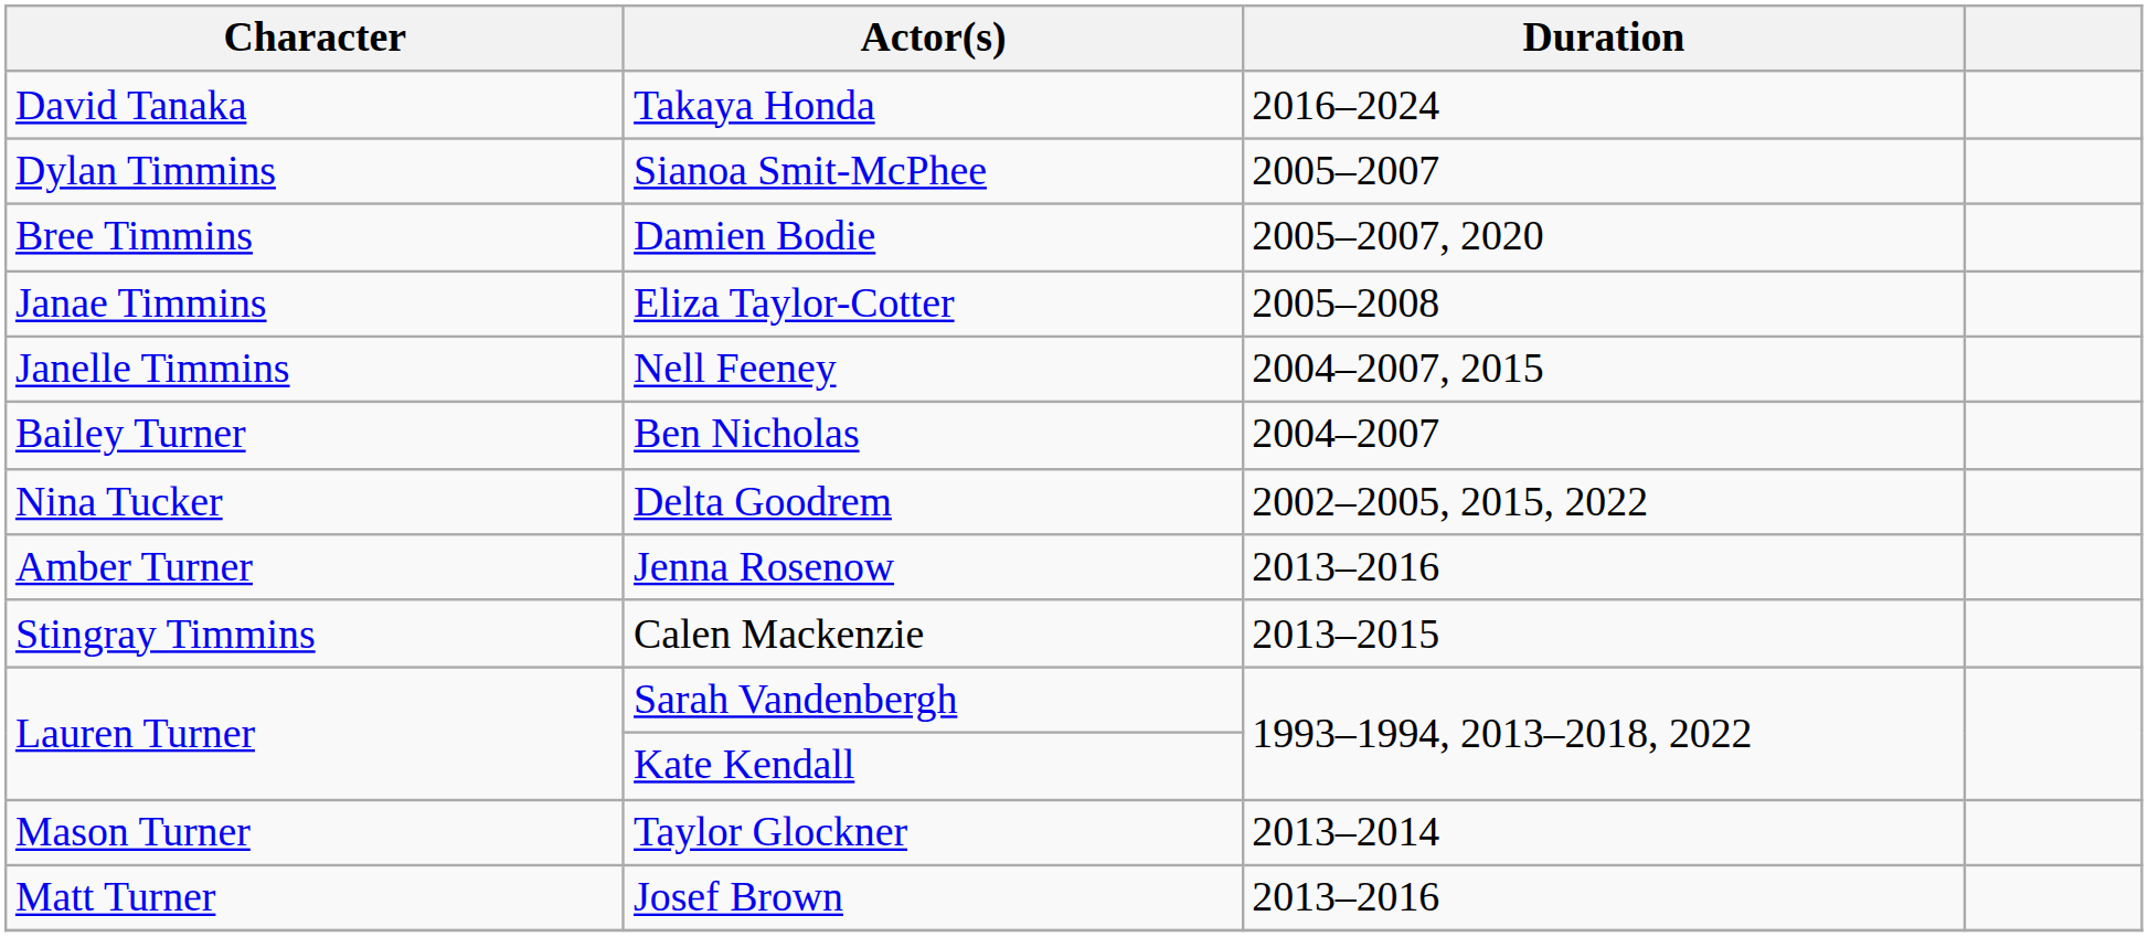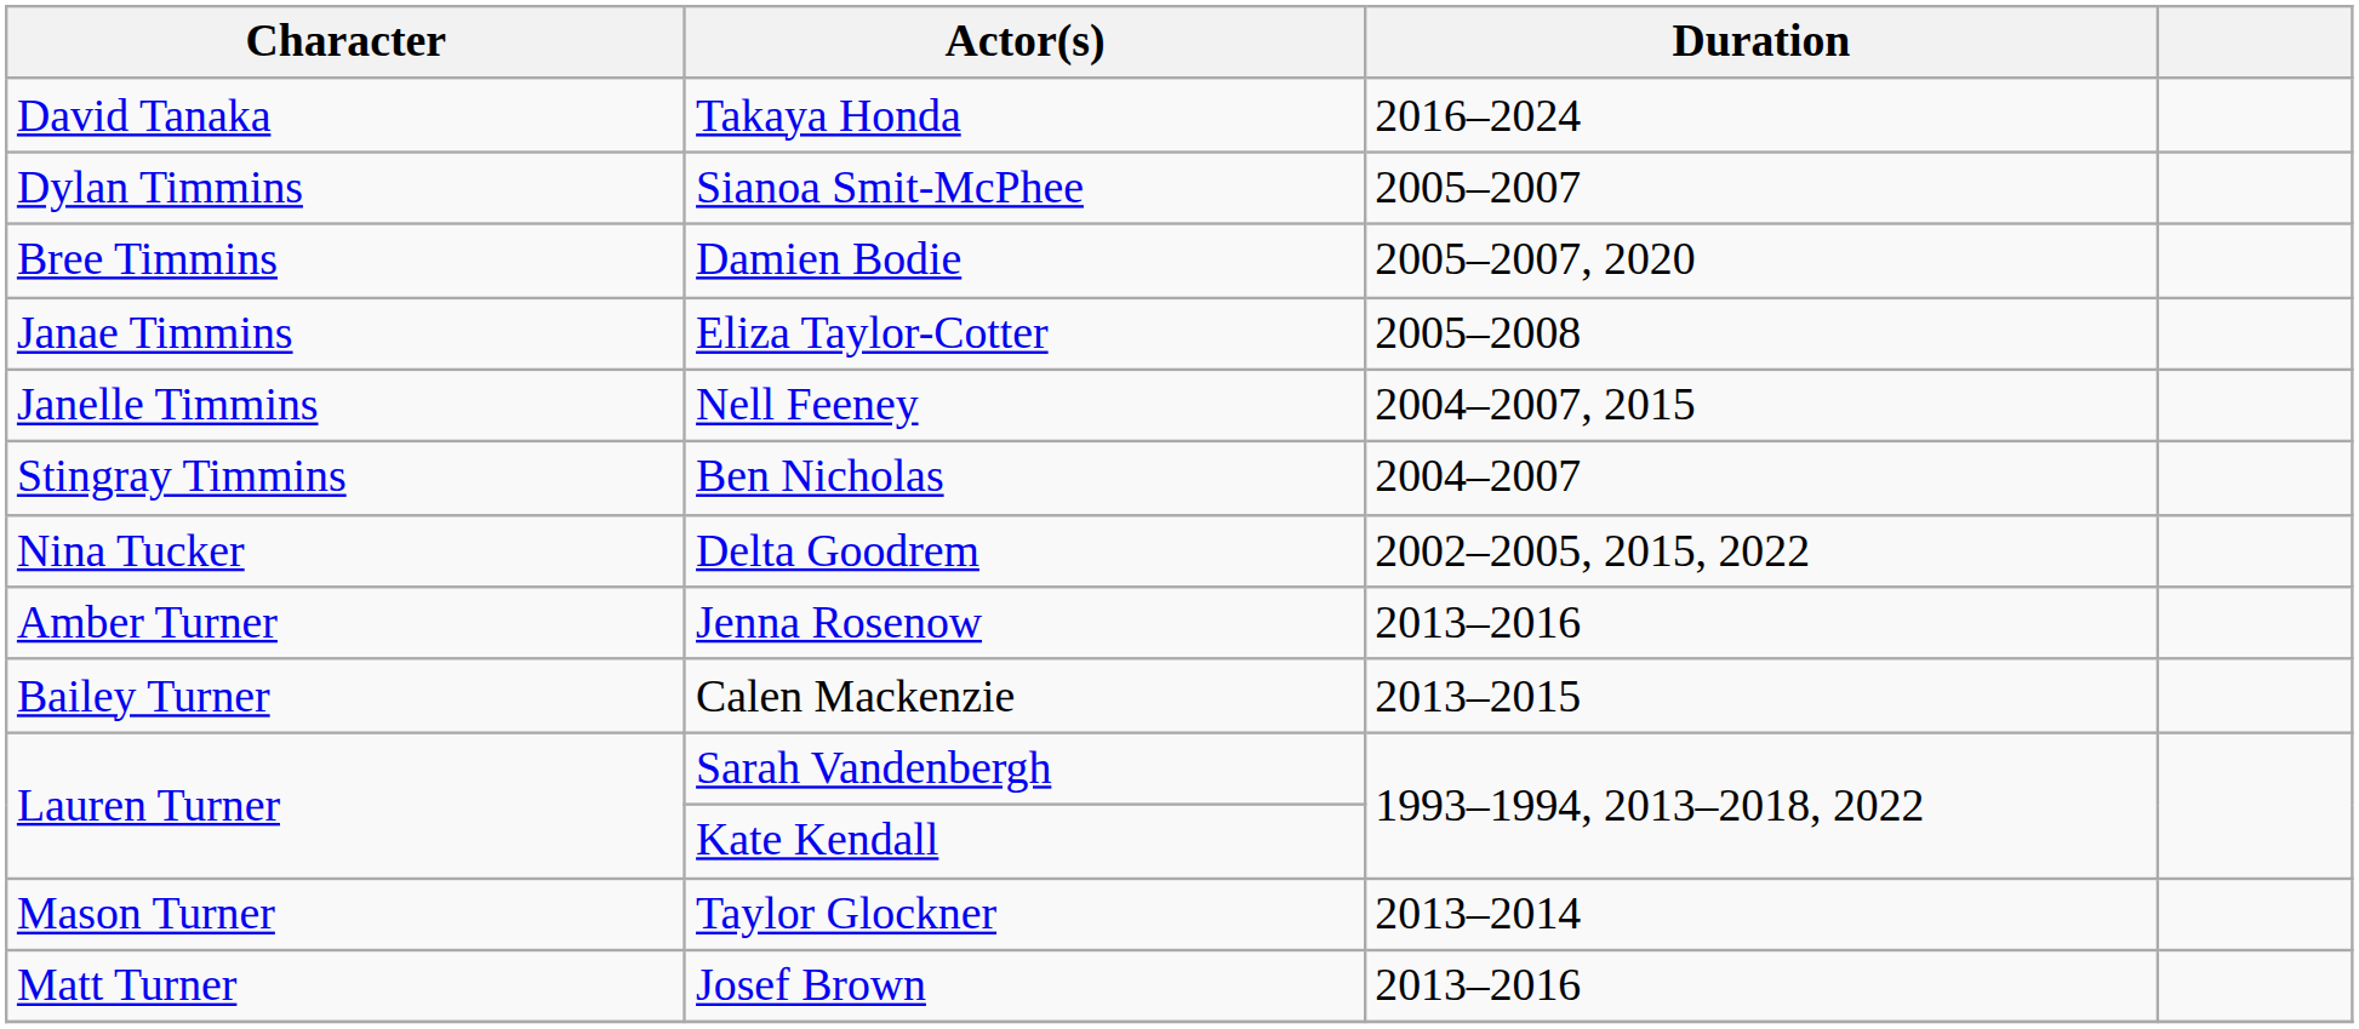 <table class="wikitable">
 <tr>
 <th scope="col" width="230">Character</th>
 <th scope="col" width="230">Actor(s)</th>
 <th scope="col" width="270">Duration</th>
 <th scope="col" width="60"></th>
 </tr>
 <tr>
 <td><a href='#'>David Tanaka</a></td>
 <td><a href='#'>Takaya Honda</a></td>
 <td>2016–2024</td>
 <td></td>
 </tr>
 <tr>
 <td><a href='#'>Dylan Timmins</a></td>
 <td><a href='#'>Sianoa Smit-McPhee</a></td>
 <td>2005–2007</td>
 <td></td>
 </tr>
 <tr>
 <td><a href='#'>Bree Timmins</a></td>
 <td><a href='#'>Damien Bodie</a></td>
 <td>2005–2007, 2020</td>
 <td></td>
 </tr>
 <tr>
 <td><a href='#'>Janae Timmins</a></td>
 <td><a href='#'>Eliza Taylor-Cotter</a></td>
 <td>2005–2008</td>
 <td></td>
 </tr>
 <tr>
 <td><a href='#'>Janelle Timmins</a></td>
 <td><a href='#'>Nell Feeney</a></td>
 <td>2004–2007, 2015</td>
 <td></td>
 </tr>
 <tr>
-<td><a href='#'>Bailey Turner</a></td>
+<td><a href='#'>Stingray Timmins</a></td>
 <td><a href='#'>Ben Nicholas</a></td>
 <td>2004–2007</td>
 <td></td>
 </tr>
 <tr>
 <td><a href='#'>Nina Tucker</a></td>
 <td><a href='#'>Delta Goodrem</a></td>
 <td>2002–2005, 2015, 2022</td>
 <td></td>
 </tr>
 <tr>
 <td><a href='#'>Amber Turner</a></td>
 <td><a href='#'>Jenna Rosenow</a></td>
 <td>2013–2016</td>
 <td></td>
 </tr>
 <tr>
-<td><a href='#'>Stingray Timmins</a></td>
+<td><a href='#'>Bailey Turner</a></td>
 <td>Calen Mackenzie</td>
 <td>2013–2015</td>
 <td></td>
 </tr>
 <tr>
 <td rowspan="2"><a href='#'>Lauren Turner</a></td>
 <td><a href='#'>Sarah Vandenbergh</a></td>
 <td rowspan="2">1993–1994, 2013–2018, 2022</td>
 <td rowspan="2"></td>
 </tr>
 <tr>
 <td><a href='#'>Kate Kendall</a></td>
 </tr>
 <tr>
 <td><a href='#'>Mason Turner</a></td>
 <td><a href='#'>Taylor Glockner</a></td>
 <td>2013–2014</td>
 <td></td>
 </tr>
 <tr>
 <td><a href='#'>Matt Turner</a></td>
 <td><a href='#'>Josef Brown</a></td>
 <td>2013–2016</td>
 <td><br></td>
 </tr>
 <tr>
 </tr>
 </table>
